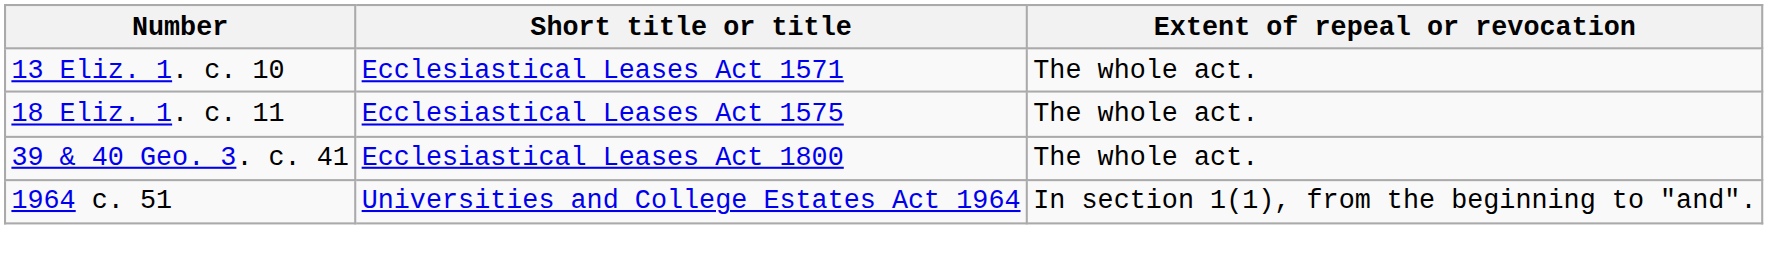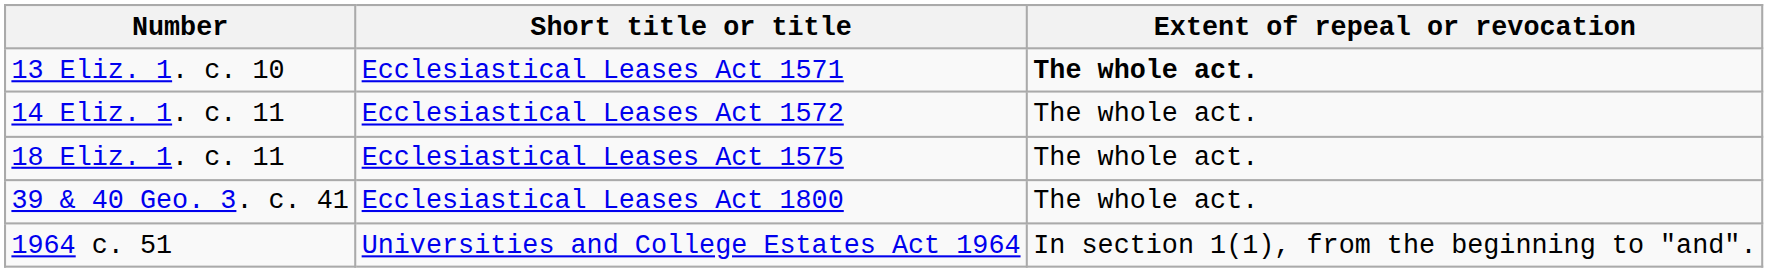 <table class="wikitable">
 <tr>
 <th>Number</th>
 <th>Short title or title</th>
 <th>Extent of repeal or revocation</th>
 </tr>
 <tr>
 <td><a href='#'>13 Eliz. 1</a>. c. 10</td>
 <td><a href='#'>Ecclesiastical Leases Act 1571</a></td>
+<td><strong>The whole act.</strong></td>
+</tr>
+<tr>
+<td><a href='#'>14 Eliz. 1</a>. c. 11</td>
+<td><a href='#'>Ecclesiastical Leases Act 1572</a></td>
 <td>The whole act.</td>
 </tr>
 <tr>
 <td><a href='#'>18 Eliz. 1</a>. c. 11</td>
 <td><a href='#'>Ecclesiastical Leases Act 1575</a></td>
 <td>The whole act.</td>
 </tr>
 <tr>
 <td><a href='#'>39 & 40 Geo. 3</a>. c. 41</td>
 <td><a href='#'>Ecclesiastical Leases Act 1800</a></td>
 <td>The whole act.</td>
 </tr>
 <tr>
 <td><a href='#'>1964</a> c. 51</td>
 <td><a href='#'>Universities and College Estates Act 1964</a></td>
 <td>In section 1(1), from the beginning to "and".</td>
 </tr>
 </table>
